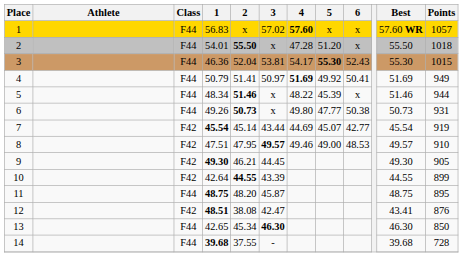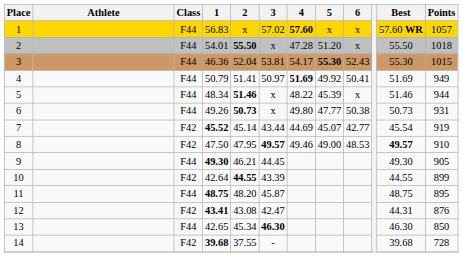 <table class="wikitable" style="text-align:center">
 <tr>
 <th>Place</th>
 <th width=210>Athlete</th>
 <th>Class</th>
 <th>1</th>
 <th>2</th>
 <th>3</th>
 <th>4</th>
 <th>5</th>
 <th>6</th>
 <th rowspan=20></th>
 <th>Best</th>
 <th>Points</th>
 </tr>
 <tr bgcolor=gold>
 <td>1</td>
 <td align=left></td>
 <td>F44</td>
 <td>56.83</td>
 <td>x</td>
 <td>57.02</td>
 <td><strong>57.60</strong></td>
 <td>x</td>
 <td>x</td>
 <td>57.60 <strong>WR</strong></td>
 <td>1057</td>
 </tr>
 <tr bgcolor=silver>
 <td>2</td>
 <td align=left></td>
 <td>F44</td>
 <td>54.01</td>
 <td><strong>55.50</strong></td>
 <td>x</td>
 <td>47.28</td>
 <td>51.20</td>
 <td>x</td>
 <td>55.50</td>
 <td>1018</td>
 </tr>
 <tr bgcolor=cc9966>
 <td>3</td>
 <td align=left></td>
 <td>F44</td>
 <td>46.36</td>
 <td>52.04</td>
 <td>53.81</td>
 <td>54.17</td>
 <td><strong>55.30</strong></td>
 <td>52.43</td>
 <td>55.30</td>
 <td>1015</td>
 </tr>
 <tr>
 <td>4</td>
 <td align=left></td>
 <td>F44</td>
 <td>50.79</td>
 <td>51.41</td>
 <td>50.97</td>
 <td><strong>51.69</strong></td>
 <td>49.92</td>
 <td>50.41</td>
 <td>51.69</td>
 <td>949</td>
 </tr>
 <tr>
 <td>5</td>
 <td align=left></td>
 <td>F44</td>
 <td>48.34</td>
 <td><strong>51.46</strong></td>
 <td>x</td>
 <td>48.22</td>
 <td>45.39</td>
 <td>x</td>
 <td>51.46</td>
 <td>944</td>
 </tr>
 <tr>
 <td>6</td>
 <td align=left></td>
 <td>F44</td>
 <td>49.26</td>
 <td><strong>50.73</strong></td>
 <td>x</td>
 <td>49.80</td>
 <td>47.77</td>
 <td>50.38</td>
 <td>50.73</td>
 <td>931</td>
 </tr>
 <tr>
 <td>7</td>
 <td align=left></td>
 <td>F42</td>
-<td><strong>45.54</strong></td>
+<td><strong>45.52</strong></td>
 <td>45.14</td>
 <td>43.44</td>
 <td>44.69</td>
 <td>45.07</td>
 <td>42.77</td>
 <td>45.54</td>
 <td>919</td>
 </tr>
 <tr>
 <td>8</td>
 <td align=left></td>
 <td>F42</td>
-<td>47.51</td>
+<td>47.50</td>
 <td>47.95</td>
 <td><strong>49.57</strong></td>
 <td>49.46</td>
 <td>49.00</td>
 <td>48.53</td>
-<td>49.57</td>
+<td><strong>49.57</strong></td>
 <td>910</td>
 </tr>
 <tr>
 <td>9</td>
 <td align=left></td>
-<td>F42</td>
+<td>F44</td>
 <td><strong>49.30</strong></td>
 <td>46.21</td>
 <td>44.45</td>
 <td></td>
 <td></td>
 <td></td>
 <td>49.30</td>
 <td>905</td>
 </tr>
 <tr>
 <td>10</td>
 <td align=left></td>
 <td>F42</td>
 <td>42.64</td>
 <td><strong>44.55</strong></td>
 <td>43.39</td>
 <td></td>
 <td></td>
 <td></td>
 <td>44.55</td>
 <td>899</td>
 </tr>
 <tr>
 <td>11</td>
 <td align=left></td>
 <td>F44</td>
 <td><strong>48.75</strong></td>
 <td>48.20</td>
 <td>45.87</td>
 <td></td>
 <td></td>
 <td></td>
 <td>48.75</td>
 <td>895</td>
 </tr>
 <tr>
 <td>12</td>
 <td align=left></td>
 <td>F42</td>
-<td><strong>48.51</strong></td>
-<td>38.08</td>
+<td><strong>43.41</strong></td>
+<td>43.08</td>
 <td>42.47</td>
 <td></td>
 <td></td>
 <td></td>
-<td>43.41</td>
+<td>44.31</td>
 <td>876</td>
 </tr>
 <tr>
 <td>13</td>
 <td align=left></td>
 <td>F44</td>
 <td>42.65</td>
 <td>45.34</td>
 <td><strong>46.30</strong></td>
 <td></td>
 <td></td>
 <td></td>
 <td>46.30</td>
 <td>850</td>
 </tr>
 <tr>
 <td>14</td>
 <td align=left></td>
-<td>F44</td>
+<td>F42</td>
 <td><strong>39.68</strong></td>
 <td>37.55</td>
 <td>-</td>
 <td></td>
 <td></td>
 <td></td>
 <td>39.68</td>
 <td>728</td>
 </tr>
 <tr>
 </tr>
 </table>
